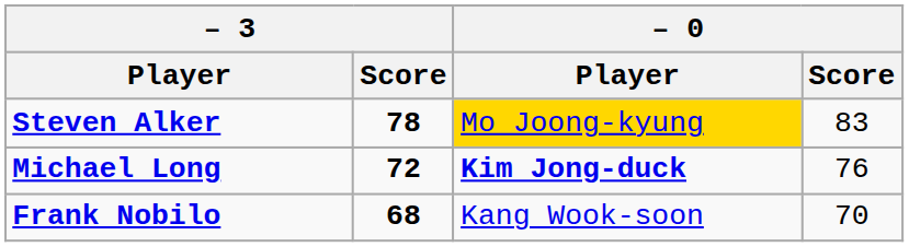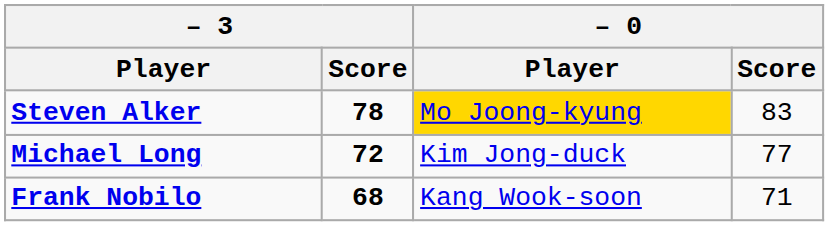 <table class=wikitable>
 <tr>
 <th colspan=2> – 3</th>
 <th colspan=2> – 0</th>
 </tr>
 <tr>
 <th width=150>Player</th>
 <th>Score</th>
 <th width=150>Player</th>
 <th>Score</th>
 </tr>
 <tr>
 <td><strong><a href='#'>Steven Alker</a></strong></td>
 <td align=center><strong>78</strong></td>
 <td style="background: gold;"><a href='#'>Mo Joong-kyung</a></td>
 <td align=center>83</td>
 </tr>
 <tr>
 <td><strong><a href='#'>Michael Long</a></strong></td>
 <td align=center><strong>72</strong></td>
-<td><strong><a href='#'>Kim Jong-duck</a></strong></td>
-<td align=center>76</td>
+<td><a href='#'>Kim Jong-duck</a></td>
+<td align=center>77</td>
 </tr>
 <tr>
 <td><strong><a href='#'>Frank Nobilo</a></strong></td>
 <td align=center><strong>68</strong></td>
 <td><a href='#'>Kang Wook-soon</a></td>
-<td align=center>70</td>
+<td align=center>71</td>
 </tr>
 </table>
